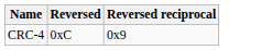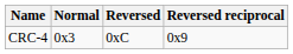 <table class="wikitable">
 <tr>
 <th>Name</th>
+<th>Normal</th>
 <th>Reversed</th>
 <th>Reversed reciprocal</th>
 </tr>
 <tr>
 <td>CRC-4</td>
+<td>0x3</td>
 <td>0xC</td>
 <td>0x9</td>
 </tr>
 </table>
